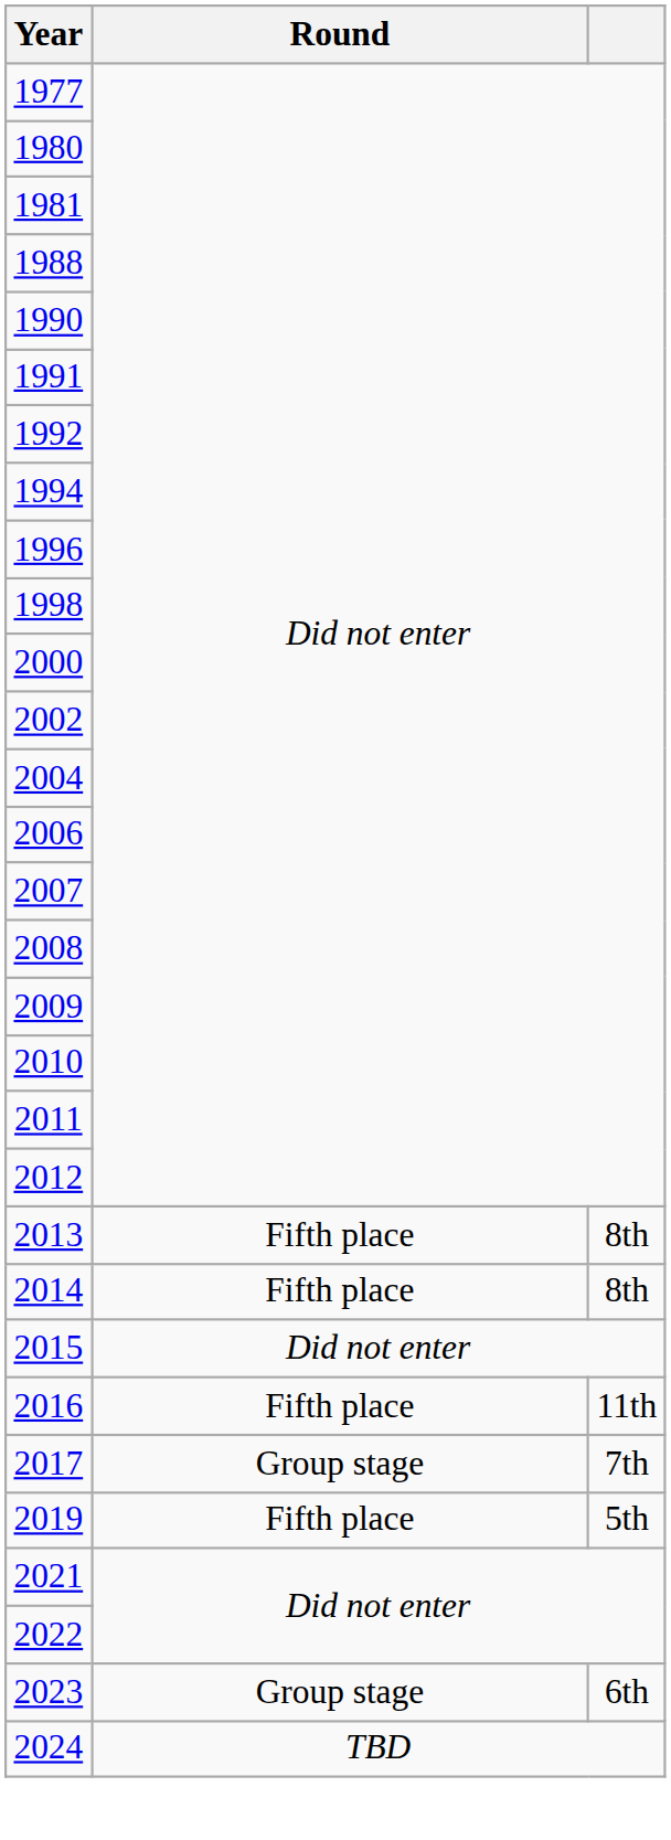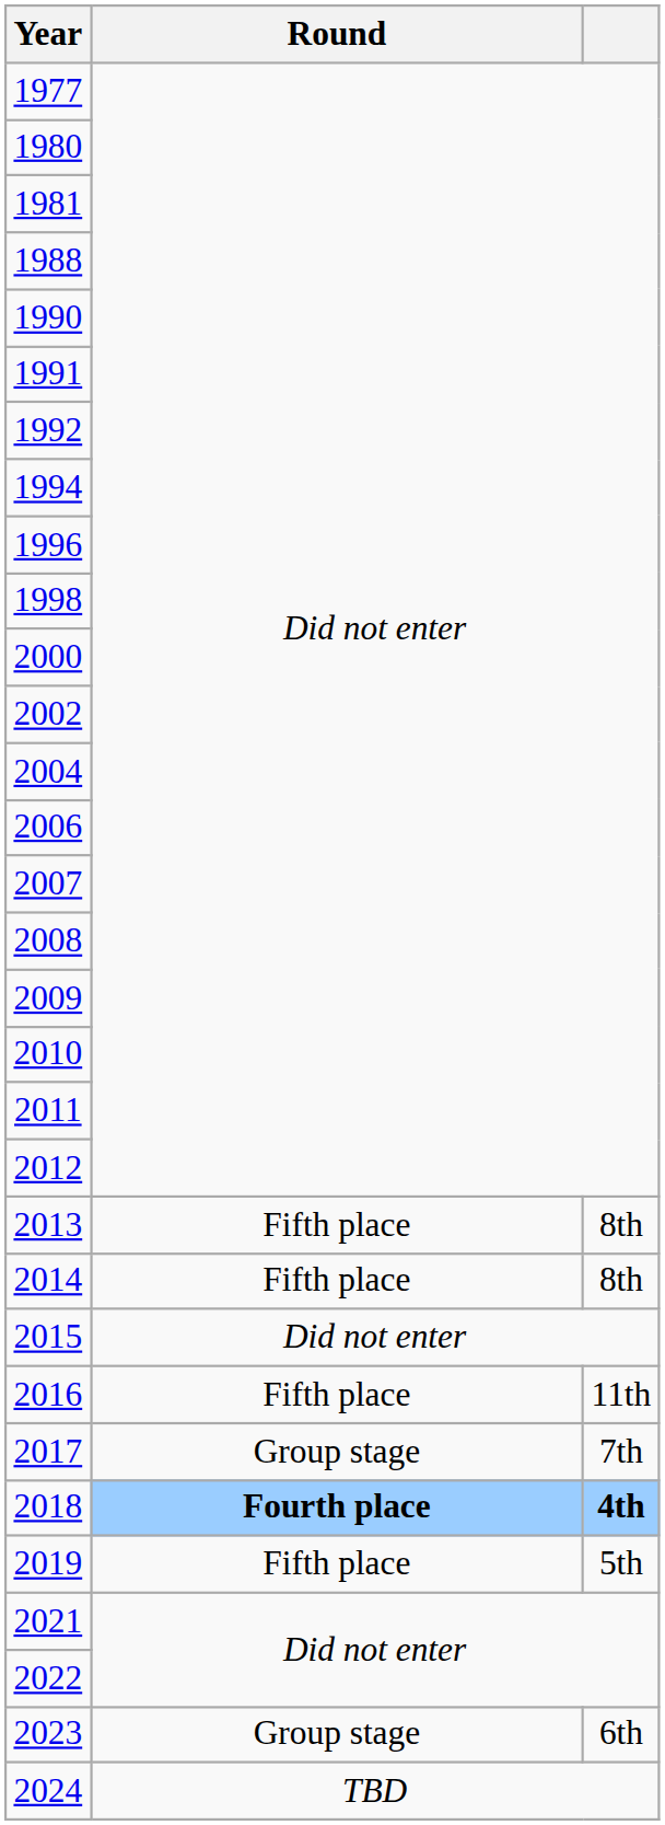 <table class="wikitable" style="text-align: center; font-size:90%">
 <tr>
 <th>Year</th>
 <th style="width:200px">Round</th>
 <th></th>
 </tr>
 <tr>
 <td><a href='#'>1977</a></td>
 <td colspan="2" rowspan="20"><em>Did not enter</em></td>
 </tr>
 <tr>
 <td><a href='#'>1980</a></td>
 </tr>
 <tr>
 <td><a href='#'>1981</a></td>
 </tr>
 <tr>
 <td><a href='#'>1988</a></td>
 </tr>
 <tr>
 <td><a href='#'>1990</a></td>
 </tr>
 <tr>
 <td><a href='#'>1991</a></td>
 </tr>
 <tr>
 <td><a href='#'>1992</a></td>
 </tr>
 <tr>
 <td><a href='#'>1994</a></td>
 </tr>
 <tr>
 <td><a href='#'>1996</a></td>
 </tr>
 <tr>
 <td><a href='#'>1998</a></td>
 </tr>
 <tr>
 <td><a href='#'>2000</a></td>
 </tr>
 <tr>
 <td><a href='#'>2002</a></td>
 </tr>
 <tr>
 <td><a href='#'>2004</a></td>
 </tr>
 <tr>
 <td><a href='#'>2006</a></td>
 </tr>
 <tr>
 <td><a href='#'>2007</a></td>
 </tr>
 <tr>
 <td><a href='#'>2008</a></td>
 </tr>
 <tr>
 <td><a href='#'>2009</a></td>
 </tr>
 <tr>
 <td><a href='#'>2010</a></td>
 </tr>
 <tr>
 <td><a href='#'>2011</a></td>
 </tr>
 <tr>
 <td><a href='#'>2012</a></td>
 </tr>
 <tr>
 <td><a href='#'>2013</a></td>
 <td>Fifth place</td>
 <td>8th</td>
 </tr>
 <tr>
 <td><a href='#'>2014</a></td>
 <td>Fifth place</td>
 <td>8th</td>
 </tr>
 <tr>
 <td><a href='#'>2015</a></td>
 <td colspan="2"><em>Did not enter</em></td>
 </tr>
 <tr>
 <td><a href='#'>2016</a></td>
 <td>Fifth place</td>
 <td>11th</td>
 </tr>
 <tr>
 <td><a href='#'>2017</a></td>
 <td>Group stage</td>
 <td>7th</td>
 </tr>
 <tr>
+<td><a href='#'>2018</a></td>
+<td bgcolor="9acdff"><strong>Fourth place</strong></td>
+<td bgcolor="9acdff"><strong>4th</strong></td>
+</tr>
+<tr>
 <td><a href='#'>2019</a></td>
 <td>Fifth place</td>
 <td>5th</td>
 </tr>
 <tr>
 <td><a href='#'>2021</a></td>
 <td colspan="2" rowspan="2"><em>Did not enter</em></td>
 </tr>
 <tr>
 <td><a href='#'>2022</a></td>
 </tr>
 <tr>
 <td><a href='#'>2023</a></td>
 <td>Group stage</td>
 <td>6th</td>
 </tr>
 <tr>
 <td><a href='#'>2024</a></td>
 <td colspan="2"><em>TBD</em></td>
 </tr>
 </table>
